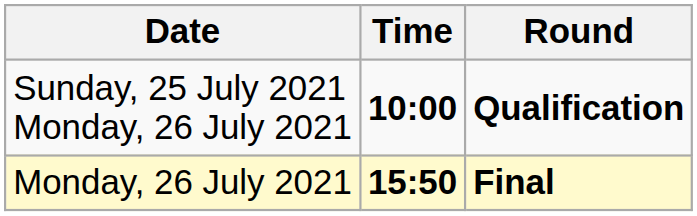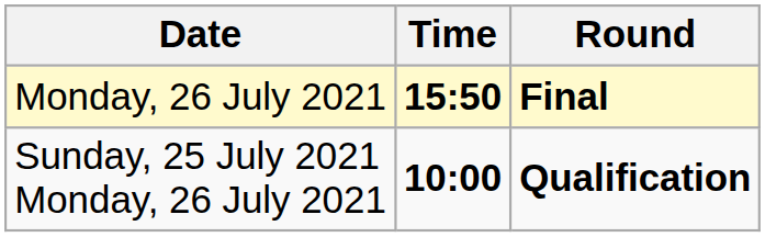 <table class="wikitable">
 <tr>
 <th>Date</th>
 <th>Time</th>
 <th>Round</th>
 </tr>
+<tr style=background:lemonchiffon>
+<td>Monday, 26 July 2021</td>
+<td><strong>15:50</strong></td>
+<td><strong>Final</strong></td>
+</tr>
 <tr>
 <td>Sunday, 25 July 2021<br>Monday, 26 July 2021</td>
 <td><strong>10:00</strong></td>
 <td><strong>Qualification</strong></td>
 </tr>
-<tr style=background:lemonchiffon>
-<td>Monday, 26 July 2021</td>
-<td><strong>15:50</strong></td>
-<td><strong>Final</strong></td>
-</tr>
 </table>
